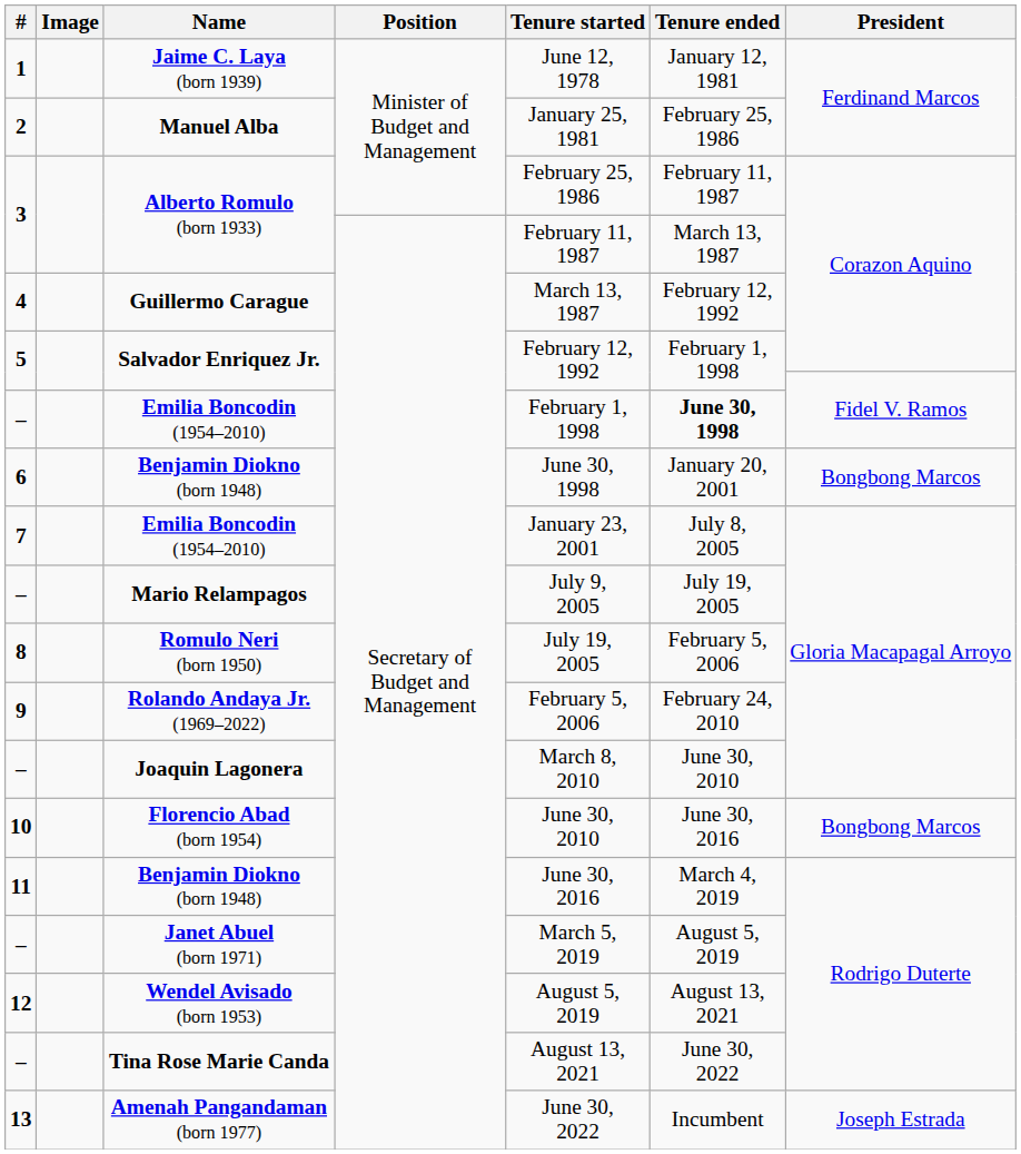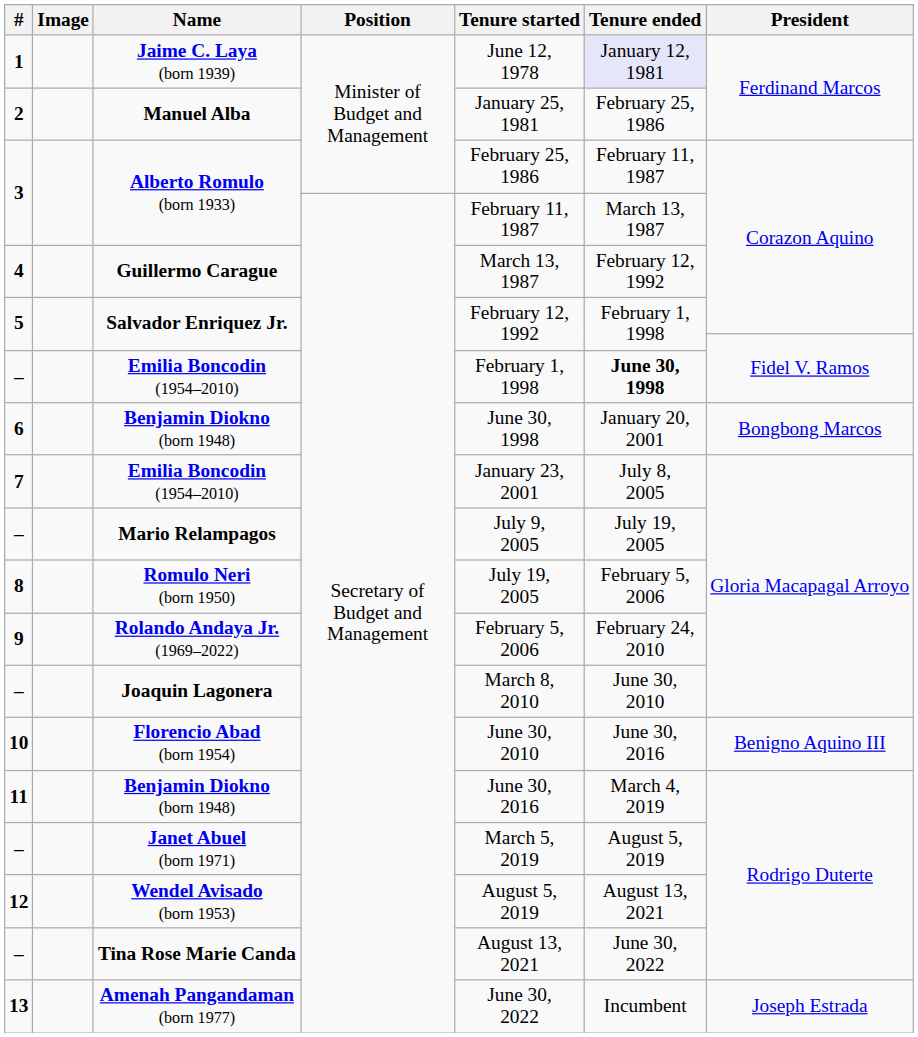 <table class="wikitable" style="text-align:center; border:1px #aaf solid;">
 <tr>
 <th>#</th>
 <th>Image</th>
 <th>Name</th>
 <th width=120px>Position</th>
 <th>Tenure started</th>
 <th>Tenure ended</th>
 <th>President</th>
 </tr>
 <tr>
 <td><strong>1</strong></td>
 <td></td>
 <td><strong><a href='#'>Jaime C. Laya</a></strong><br><small>(born 1939)</small></td>
 <td rowspan="3">Minister of Budget and Management</td>
 <td>June 12,<br>1978</td>
-<td>January 12,<br>1981</td>
+<td style="background: lavender;">January 12,<br>1981</td>
 <td rowspan="2"><a href='#'>Ferdinand Marcos</a></td>
 </tr>
 <tr>
 <td><strong>2</strong></td>
 <td></td>
 <td><strong>Manuel Alba</strong></td>
 <td>January 25,<br>1981</td>
 <td>February 25,<br>1986</td>
 </tr>
 <tr>
 <td rowspan="2"><strong>3</strong></td>
 <td rowspan="2"></td>
 <td rowspan="2"><strong><a href='#'>Alberto Romulo</a></strong><br><small>(born 1933)</small></td>
 <td>February 25,<br>1986</td>
 <td>February 11,<br>1987</td>
 <td rowspan="4"><a href='#'>Corazon Aquino</a></td>
 </tr>
 <tr>
 <td rowspan="17">Secretary of Budget and Management</td>
 <td>February 11,<br>1987</td>
 <td>March 13,<br>1987</td>
 </tr>
 <tr>
 <td><strong>4</strong></td>
 <td></td>
 <td><strong>Guillermo Carague</strong></td>
 <td>March 13,<br>1987</td>
 <td>February 12,<br>1992</td>
 </tr>
 <tr style="height:30px;">
 <td rowspan="2"><strong>5</strong></td>
 <td rowspan="2"></td>
 <td rowspan="2"><strong>Salvador Enriquez Jr.</strong></td>
 <td rowspan="2">February 12,<br>1992</td>
 <td rowspan="2">February 1,<br>1998</td>
 </tr>
 <tr>
 <td rowspan="2"><a href='#'>Fidel V. Ramos</a></td>
 </tr>
 <tr>
 <td><strong>–</strong></td>
 <td></td>
 <td><strong><a href='#'>Emilia Boncodin</a></strong><br><small>(1954–2010)</small></td>
 <td>February 1,<br>1998</td>
 <td><strong>June 30,<br>1998</strong></td>
 </tr>
 <tr>
 <td><strong>6</strong></td>
 <td></td>
 <td><strong><a href='#'>Benjamin Diokno</a></strong><br><small>(born 1948)</small></td>
 <td>June 30,<br>1998</td>
 <td>January 20,<br>2001</td>
 <td><a href='#'>Bongbong Marcos</a></td>
 </tr>
 <tr>
 <td><strong>7</strong></td>
 <td></td>
 <td><strong><a href='#'>Emilia Boncodin</a></strong><br><small>(1954–2010)</small></td>
 <td>January 23,<br>2001</td>
 <td>July 8,<br>2005</td>
 <td rowspan="5"><a href='#'>Gloria Macapagal Arroyo</a></td>
 </tr>
 <tr>
 <td><strong>–</strong></td>
 <td></td>
 <td><strong>Mario Relampagos</strong></td>
 <td>July 9,<br>2005</td>
 <td>July 19,<br>2005</td>
 </tr>
 <tr style="height:30px;">
 <td><strong>8</strong></td>
 <td></td>
 <td><strong><a href='#'>Romulo Neri</a></strong><br><small>(born 1950)</small><br></td>
 <td>July 19,<br>2005</td>
 <td>February 5,<br>2006</td>
 </tr>
 <tr>
 <td><strong>9</strong></td>
 <td></td>
 <td><strong><a href='#'>Rolando Andaya Jr.</a></strong><br><small>(1969–2022)</small></td>
 <td>February 5,<br>2006</td>
 <td>February 24,<br>2010</td>
 </tr>
 <tr>
 <td><strong>–</strong></td>
 <td></td>
 <td><strong>Joaquin Lagonera</strong><br></td>
 <td>March 8,<br>2010</td>
 <td>June 30,<br>2010</td>
 </tr>
 <tr>
 <td><strong>10</strong></td>
 <td></td>
 <td><strong><a href='#'>Florencio Abad</a></strong><br><small>(born 1954)</small><br></td>
 <td>June 30,<br>2010</td>
 <td>June 30,<br>2016</td>
-<td><a href='#'>Bongbong Marcos</a></td>
+<td><a href='#'>Benigno Aquino III</a></td>
 </tr>
 <tr>
 <td><strong>11</strong></td>
 <td></td>
 <td><strong><a href='#'>Benjamin Diokno</a></strong><br><small>(born 1948)</small><br></td>
 <td>June 30,<br>2016</td>
 <td>March 4,<br>2019</td>
 <td rowspan="4"><a href='#'>Rodrigo Duterte</a></td>
 </tr>
 <tr>
 <td><strong>–</strong></td>
 <td></td>
 <td><strong><a href='#'>Janet Abuel</a></strong><br><small>(born 1971)</small><br></td>
 <td>March 5,<br>2019</td>
 <td>August 5,<br>2019</td>
 </tr>
 <tr>
 <td><strong>12</strong></td>
 <td></td>
 <td><strong><a href='#'>Wendel Avisado</a></strong><br><small>(born 1953)</small><br></td>
 <td>August 5,<br>2019</td>
 <td>August 13,<br>2021</td>
 </tr>
 <tr>
 <td><strong>–</strong></td>
 <td></td>
 <td><strong>Tina Rose Marie Canda</strong><br></td>
 <td>August 13,<br>2021</td>
 <td>June 30,<br>2022</td>
 </tr>
 <tr>
 <td><strong>13</strong></td>
 <td></td>
 <td><strong><a href='#'>Amenah Pangandaman</a></strong><br><small>(born 1977)</small><br></td>
 <td>June 30,<br>2022</td>
 <td>Incumbent</td>
 <td><a href='#'>Joseph Estrada</a></td>
 </tr>
 </table>
